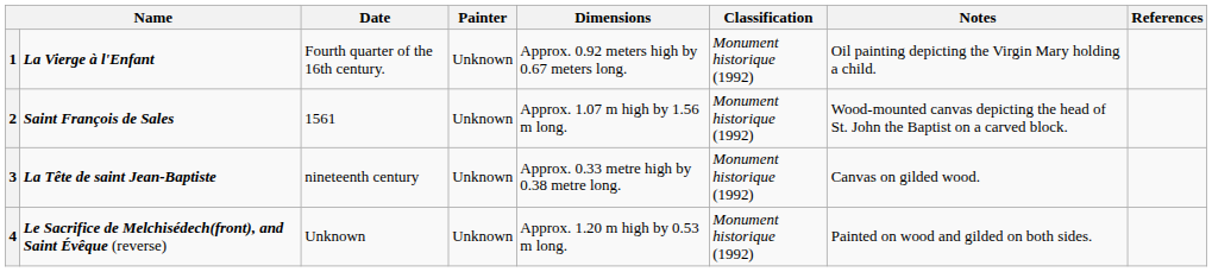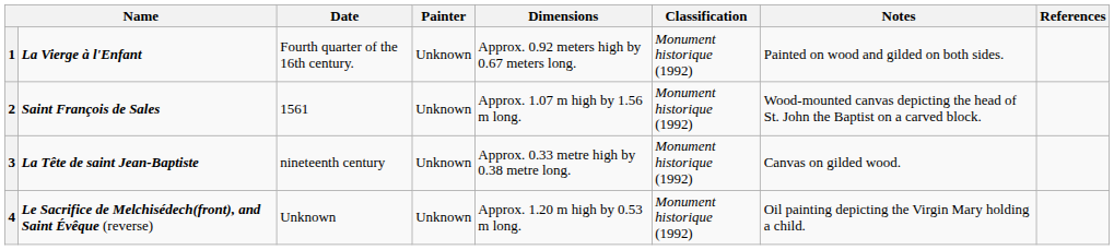 <table class="wikitable">
 <tr>
 <th colspan="2">Name</th>
 <th>Date</th>
 <th><strong>Painter</strong></th>
 <th>Dimensions</th>
 <th>Classification</th>
 <th>Notes</th>
 <th>References</th>
 </tr>
 <tr>
 <th>1</th>
 <td><strong><em>La Vierge à l'Enfant</em></strong></td>
 <td>Fourth quarter of the 16th century.</td>
 <td>Unknown</td>
 <td>Approx. 0.92 meters high by 0.67 meters long.</td>
 <td><em>Monument historique</em><br>(1992)</td>
-<td>Oil painting depicting the Virgin Mary holding a child.</td>
+<td>Painted on wood and gilded on both sides.</td>
 <td></td>
 </tr>
 <tr>
 <th>2</th>
 <td><strong><em>Saint François de Sales</em></strong></td>
 <td>1561</td>
 <td>Unknown</td>
 <td>Approx. 1.07 m high by 1.56 m long.</td>
 <td><em>Monument historique</em><br>(1992)</td>
 <td>Wood-mounted canvas depicting the head of St. John the Baptist on a carved block.</td>
 <td></td>
 </tr>
 <tr>
 <th>3</th>
 <td><strong><em>La Tête de saint Jean-Baptiste</em></strong></td>
 <td>nineteenth century</td>
 <td>Unknown</td>
 <td>Approx. 0.33 metre high by 0.38 metre long.</td>
 <td><em>Monument historique</em><br>(1992)</td>
 <td>Canvas on gilded wood.</td>
 <td></td>
 </tr>
 <tr>
 <th>4</th>
 <td><strong><em>Le Sacrifice de Melchisédech<strong>(front), and </strong>Saint Évêque</em></strong> (reverse)</td>
 <td>Unknown</td>
 <td>Unknown</td>
 <td>Approx. 1.20 m high by 0.53 m long.</td>
 <td><em>Monument historique</em><br>(1992)</td>
-<td>Painted on wood and gilded on both sides.</td>
+<td>Oil painting depicting the Virgin Mary holding a child.</td>
 <td></td>
 </tr>
 </table>
